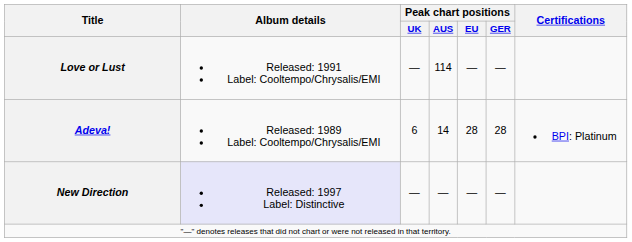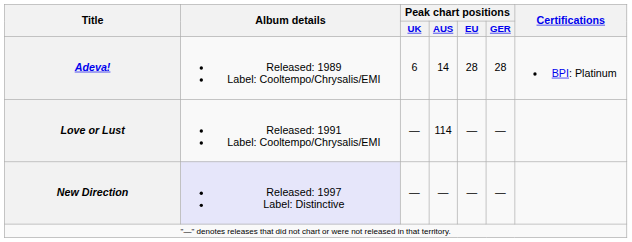 <table class="wikitable plainrowheaders" style="text-align:center;">
 <tr>
 <th scope="col" rowspan="2" style="width:16em;">Title</th>
 <th scope="col" rowspan="2" style="width:20em;">Album details</th>
 <th scope="col" colspan="4">Peak chart positions</th>
 <th scope="col" rowspan="2" style="width:10em;"><a href='#'>Certifications</a></th>
 </tr>
 <tr>
 <th scope="col" style="width:2.5em;font-size:90%;"><a href='#'>UK</a><br></th>
 <th scope="col" style="width:2.5em;font-size:90%;"><a href='#'>AUS</a><br></th>
 <th scope="col" style="width:2.5em;font-size:90%;"><a href='#'>EU</a><br></th>
 <th scope="col" style="width:2.5em;font-size:90%;"><a href='#'>GER</a><br></th>
 </tr>
 <tr>
+<th scope="row"><em><a href='#'>Adeva!</a></em></th>
+<td><br><ul><li>Released: 1989</li><li>Label: Cooltempo/Chrysalis/EMI</li></ul></td>
+<td>6</td>
+<td>14</td>
+<td>28</td>
+<td>28</td>
+<td><br><ul><li><a href='#'>BPI</a>: Platinum</li></ul></td>
+</tr>
+<tr>
 <th scope="row"><em>Love or Lust</em></th>
 <td><br><ul><li>Released: 1991</li><li>Label: Cooltempo/Chrysalis/EMI</li></ul></td>
 <td>—</td>
 <td>114</td>
 <td>—</td>
 <td>—</td>
 <td></td>
-</tr>
-<tr>
-<th scope="row"><em><a href='#'>Adeva!</a></em></th>
-<td><br><ul><li>Released: 1989</li><li>Label: Cooltempo/Chrysalis/EMI</li></ul></td>
-<td>6</td>
-<td>14</td>
-<td>28</td>
-<td>28</td>
-<td><br><ul><li><a href='#'>BPI</a>: Platinum</li></ul></td>
 </tr>
 <tr>
 <th scope="row"><em>New Direction</em></th>
 <td style="background: lavender;"><br><ul><li>Released: 1997</li><li>Label: Distinctive</li></ul></td>
 <td>—</td>
 <td>—</td>
 <td>—</td>
 <td>—</td>
 <td></td>
 </tr>
 <tr>
 <td colspan="7" style="text-align:center; font-size:9pt;">"—" denotes releases that did not chart or were not released in that territory.</td>
 </tr>
 </table>
